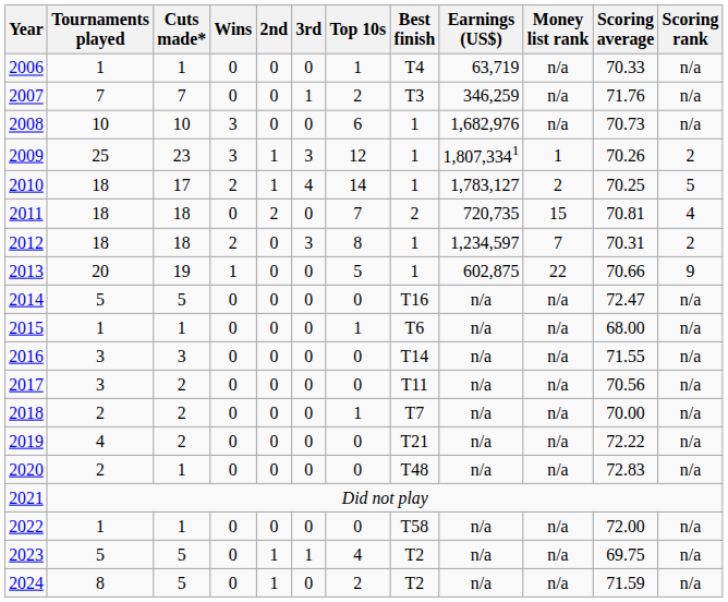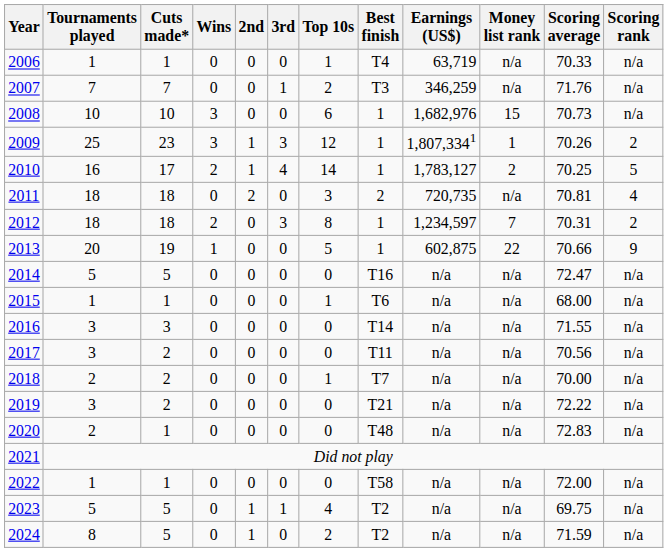 <table class="wikitable" style="text-align:center; font-size: 95%;">
 <tr>
 <th>Year</th>
 <th>Tournaments<br>played</th>
 <th>Cuts<br>made*</th>
 <th>Wins</th>
 <th>2nd</th>
 <th>3rd</th>
 <th>Top 10s</th>
 <th>Best<br>finish</th>
 <th>Earnings<br>(US$)</th>
 <th>Money<br>list rank</th>
 <th>Scoring<br>average</th>
 <th>Scoring<br>rank</th>
 </tr>
 <tr>
 <td><a href='#'>2006</a></td>
 <td>1</td>
 <td>1</td>
 <td>0</td>
 <td>0</td>
 <td>0</td>
 <td>1</td>
 <td>T4</td>
 <td align="right">63,719</td>
 <td>n/a</td>
 <td>70.33</td>
 <td>n/a</td>
 </tr>
 <tr>
 <td><a href='#'>2007</a></td>
 <td>7</td>
 <td>7</td>
 <td>0</td>
 <td>0</td>
 <td>1</td>
 <td>2</td>
 <td>T3</td>
 <td align="right">346,259</td>
 <td>n/a</td>
 <td>71.76</td>
 <td>n/a</td>
 </tr>
 <tr>
 <td><a href='#'>2008</a></td>
 <td>10</td>
 <td>10</td>
 <td>3</td>
 <td>0</td>
 <td>0</td>
 <td>6</td>
 <td>1</td>
 <td align="right">1,682,976</td>
-<td>n/a</td>
+<td>15</td>
 <td>70.73</td>
 <td>n/a</td>
 </tr>
 <tr>
 <td><a href='#'>2009</a></td>
 <td>25</td>
 <td>23</td>
 <td>3</td>
 <td>1</td>
 <td>3</td>
 <td>12</td>
 <td>1</td>
 <td align="right">1,807,334<sup>1</sup></td>
 <td>1</td>
 <td>70.26</td>
 <td>2</td>
 </tr>
 <tr>
 <td><a href='#'>2010</a></td>
-<td>18</td>
+<td>16</td>
 <td>17</td>
 <td>2</td>
 <td>1</td>
 <td>4</td>
 <td>14</td>
 <td>1</td>
 <td align="right">1,783,127</td>
 <td>2</td>
 <td>70.25</td>
 <td>5</td>
 </tr>
 <tr>
 <td><a href='#'>2011</a></td>
 <td>18</td>
 <td>18</td>
 <td>0</td>
 <td>2</td>
 <td>0</td>
-<td>7</td>
+<td>3</td>
 <td>2</td>
 <td align="right">720,735</td>
-<td>15</td>
+<td>n/a</td>
 <td>70.81</td>
 <td>4</td>
 </tr>
 <tr>
 <td><a href='#'>2012</a></td>
 <td>18</td>
 <td>18</td>
 <td>2</td>
 <td>0</td>
 <td>3</td>
 <td>8</td>
 <td>1</td>
 <td align="right">1,234,597</td>
 <td>7</td>
 <td>70.31</td>
 <td>2</td>
 </tr>
 <tr>
 <td><a href='#'>2013</a></td>
 <td>20</td>
 <td>19</td>
 <td>1</td>
 <td>0</td>
 <td>0</td>
 <td>5</td>
 <td>1</td>
 <td align="right">602,875</td>
 <td>22</td>
 <td>70.66</td>
 <td>9</td>
 </tr>
 <tr>
 <td><a href='#'>2014</a></td>
 <td>5</td>
 <td>5</td>
 <td>0</td>
 <td>0</td>
 <td>0</td>
 <td>0</td>
 <td>T16</td>
 <td>n/a</td>
 <td>n/a</td>
 <td>72.47</td>
 <td>n/a</td>
 </tr>
 <tr>
 <td><a href='#'>2015</a></td>
 <td>1</td>
 <td>1</td>
 <td>0</td>
 <td>0</td>
 <td>0</td>
 <td>1</td>
 <td>T6</td>
 <td>n/a</td>
 <td>n/a</td>
 <td>68.00</td>
 <td>n/a</td>
 </tr>
 <tr>
 <td><a href='#'>2016</a></td>
 <td>3</td>
 <td>3</td>
 <td>0</td>
 <td>0</td>
 <td>0</td>
 <td>0</td>
 <td>T14</td>
 <td>n/a</td>
 <td>n/a</td>
 <td>71.55</td>
 <td>n/a</td>
 </tr>
 <tr>
 <td><a href='#'>2017</a></td>
 <td>3</td>
 <td>2</td>
 <td>0</td>
 <td>0</td>
 <td>0</td>
 <td>0</td>
 <td>T11</td>
 <td>n/a</td>
 <td>n/a</td>
 <td>70.56</td>
 <td>n/a</td>
 </tr>
 <tr>
 <td><a href='#'>2018</a></td>
 <td>2</td>
 <td>2</td>
 <td>0</td>
 <td>0</td>
 <td>0</td>
 <td>1</td>
 <td>T7</td>
 <td>n/a</td>
 <td>n/a</td>
 <td>70.00</td>
 <td>n/a</td>
 </tr>
 <tr>
 <td><a href='#'>2019</a></td>
-<td>4</td>
+<td>3</td>
 <td>2</td>
 <td>0</td>
 <td>0</td>
 <td>0</td>
 <td>0</td>
 <td>T21</td>
 <td>n/a</td>
 <td>n/a</td>
 <td>72.22</td>
 <td>n/a</td>
 </tr>
 <tr>
 <td><a href='#'>2020</a></td>
 <td>2</td>
 <td>1</td>
 <td>0</td>
 <td>0</td>
 <td>0</td>
 <td>0</td>
 <td>T48</td>
 <td>n/a</td>
 <td>n/a</td>
 <td>72.83</td>
 <td>n/a</td>
 </tr>
 <tr>
 <td><a href='#'>2021</a></td>
 <td colspan=11><em>Did not play</em></td>
 </tr>
 <tr>
 <td><a href='#'>2022</a></td>
 <td>1</td>
 <td>1</td>
 <td>0</td>
 <td>0</td>
 <td>0</td>
 <td>0</td>
 <td>T58</td>
 <td>n/a</td>
 <td>n/a</td>
 <td>72.00</td>
 <td>n/a</td>
 </tr>
 <tr>
 <td><a href='#'>2023</a></td>
 <td>5</td>
 <td>5</td>
 <td>0</td>
 <td>1</td>
 <td>1</td>
 <td>4</td>
 <td>T2</td>
 <td>n/a</td>
 <td>n/a</td>
 <td>69.75</td>
 <td>n/a</td>
 </tr>
 <tr>
 <td><a href='#'>2024</a></td>
 <td>8</td>
 <td>5</td>
 <td>0</td>
 <td>1</td>
 <td>0</td>
 <td>2</td>
 <td>T2</td>
 <td>n/a</td>
 <td>n/a</td>
 <td>71.59</td>
 <td>n/a</td>
 </tr>
 </table>
